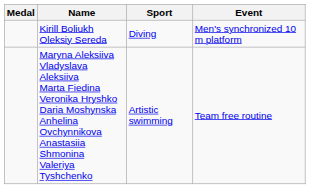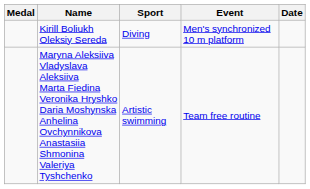 <table class="wikitable sortable" style="font-size:90%; width:70%;">
 <tr>
 <th>Medal</th>
 <th>Name</th>
 <th>Sport</th>
 <th>Event</th>
+<th>Date</th>
 </tr>
 <tr>
 <td></td>
 <td><a href='#'>Kirill Boliukh</a><br><a href='#'>Oleksiy Sereda</a></td>
 <td><a href='#'>Diving</a></td>
 <td><a href='#'>Men's synchronized 10 m platform</a></td>
+<td></td>
 </tr>
 <tr>
 <td></td>
 <td><a href='#'>Maryna Aleksiiva</a><br> <a href='#'>Vladyslava Aleksiiva</a><br> <a href='#'>Marta Fiedina</a><br> <a href='#'>Veronika Hryshko</a><br> <a href='#'>Daria Moshynska</a><br> <a href='#'>Anhelina Ovchynnikova</a><br> <a href='#'>Anastasiia Shmonina</a><br> <a href='#'>Valeriya Tyshchenko</a></td>
 <td><a href='#'>Artistic swimming</a></td>
 <td><a href='#'>Team free routine</a></td>
+<td></td>
 </tr>
 </table>
